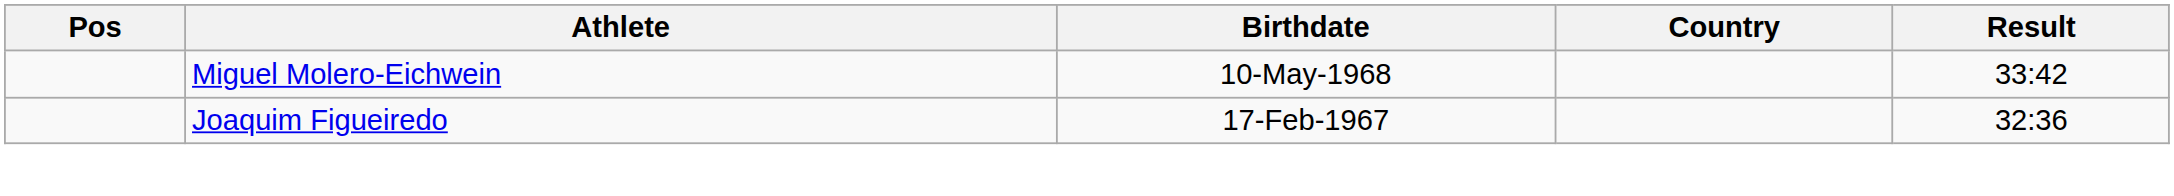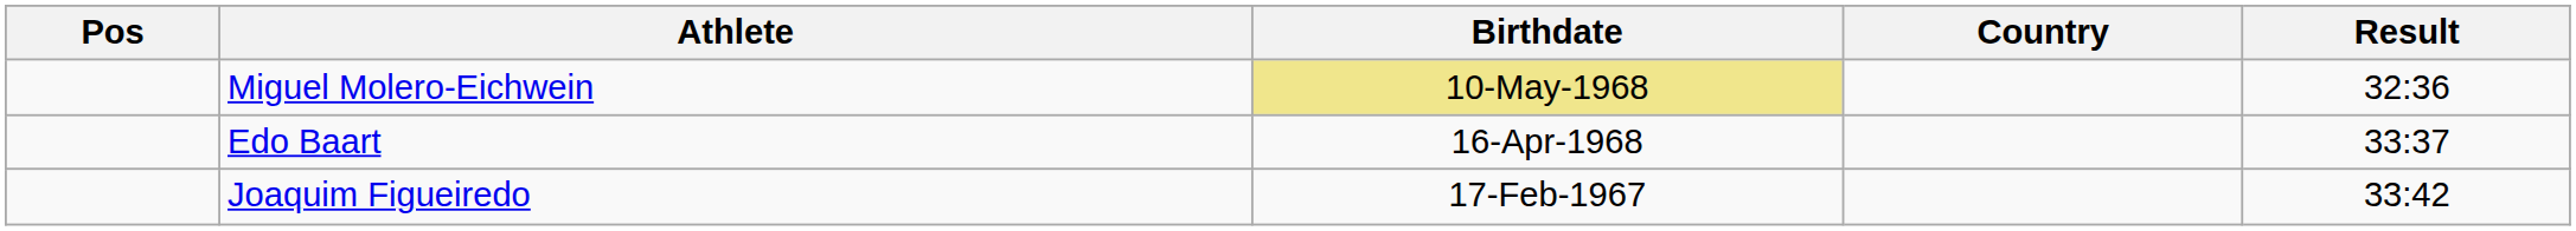 <table class="wikitable"  style="text-align:center; width:60%;">
 <tr>
 <th>Pos</th>
 <th>Athlete</th>
 <th>Birthdate</th>
 <th>Country</th>
 <th>Result</th>
 </tr>
 <tr>
 <td align=center></td>
 <td align=left><a href='#'>Miguel Molero-Eichwein</a></td>
-<td>10-May-1968</td>
+<td style="background: khaki;">10-May-1968</td>
 <td align=left></td>
-<td>33:42</td>
+<td>32:36</td>
+</tr>
+<tr>
+<td align=center></td>
+<td align=left><a href='#'>Edo Baart</a></td>
+<td>16-Apr-1968</td>
+<td align=left></td>
+<td>33:37</td>
 </tr>
 <tr>
 <td align=center></td>
 <td align=left><a href='#'>Joaquim Figueiredo</a></td>
 <td>17-Feb-1967</td>
 <td align=left></td>
-<td>32:36</td>
+<td>33:42</td>
 </tr>
 </table>
